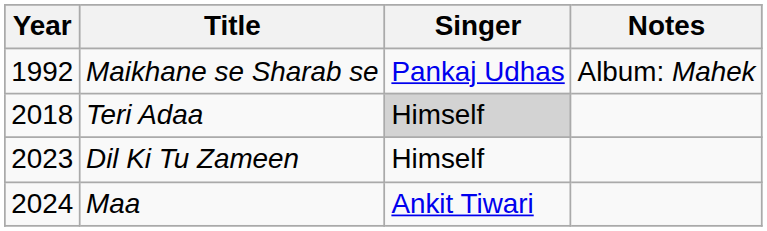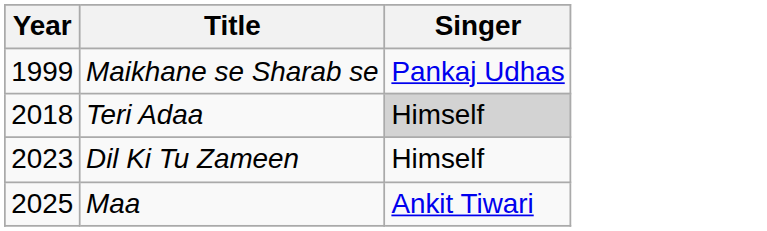 <table class="wikitable">
 <tr style="background:#ccc; text-align:center;">
 <th>Year</th>
 <th>Title</th>
 <th>Singer</th>
-<th>Notes</th>
 </tr>
 <tr>
-<td>1992</td>
+<td>1999</td>
 <td><em>Maikhane se Sharab se</em></td>
 <td><a href='#'>Pankaj Udhas</a></td>
-<td>Album: <em>Mahek</em></td>
 </tr>
 <tr>
 <td>2018</td>
 <td><em>Teri Adaa </em></td>
 <td style="background: lightgrey;">Himself</td>
-<td></td>
 </tr>
 <tr>
 <td>2023</td>
 <td><em>Dil Ki Tu Zameen </em></td>
 <td>Himself</td>
-<td></td>
 </tr>
 <tr>
-<td>2024</td>
+<td>2025</td>
 <td><em>Maa</em></td>
 <td><a href='#'>Ankit Tiwari</a></td>
-<td></td>
 </tr>
 </table>
